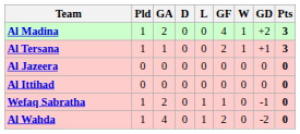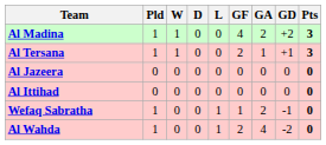 <table class="wikitable" style="text-align: center;">
 <tr>
 <th width="175">Team</th>
 <th width="20">Pld</th>
-<th width="20">GA</th>
+<th width="20">W</th>
 <th width="20">D</th>
 <th width="20">L</th>
 <th width="20">GF</th>
-<th width="20">W</th>
+<th width="20">GA</th>
 <th width="20">GD</th>
 <th width="20">Pts</th>
 </tr>
 <tr bgcolor="ccffcc">
 <td align=left><strong><a href='#'>Al Madina</a></strong></td>
 <td>1</td>
-<td>2</td>
+<td>1</td>
 <td>0</td>
 <td>0</td>
 <td>4</td>
-<td>1</td>
+<td>2</td>
 <td>+2</td>
 <td><strong>3</strong></td>
 </tr>
 <tr bgcolor=#ffcccc>
 <td align=left><strong><a href='#'>Al Tersana</a></strong></td>
 <td>1</td>
 <td>1</td>
 <td>0</td>
 <td>0</td>
 <td>2</td>
 <td>1</td>
 <td>+1</td>
 <td><strong>3</strong></td>
 </tr>
 <tr bgcolor=#ffcccc>
 <td align=left><strong><a href='#'>Al Jazeera</a></strong></td>
 <td>0</td>
 <td>0</td>
 <td>0</td>
 <td>0</td>
 <td>0</td>
 <td>0</td>
 <td>0</td>
 <td><strong>0</strong></td>
 </tr>
 <tr bgcolor=#ffcccc>
 <td align=left><strong><a href='#'>Al Ittihad</a></strong></td>
 <td>0</td>
 <td>0</td>
 <td>0</td>
 <td>0</td>
 <td>0</td>
 <td>0</td>
 <td>0</td>
 <td><strong>0</strong></td>
 </tr>
 <tr bgcolor=#ffcccc>
 <td align=left><strong><a href='#'>Wefaq Sabratha</a></strong></td>
 <td>1</td>
-<td>2</td>
+<td>0</td>
 <td>0</td>
 <td>1</td>
 <td>1</td>
-<td>0</td>
+<td>2</td>
 <td>-1</td>
 <td><strong>0</strong></td>
 </tr>
 <tr bgcolor=#ffcccc>
 <td align=left><strong><a href='#'>Al Wahda</a></strong></td>
 <td>1</td>
-<td>4</td>
+<td>0</td>
 <td>0</td>
 <td>1</td>
 <td>2</td>
-<td>0</td>
+<td>4</td>
 <td>-2</td>
 <td><strong>0</strong></td>
 </tr>
 </table>
